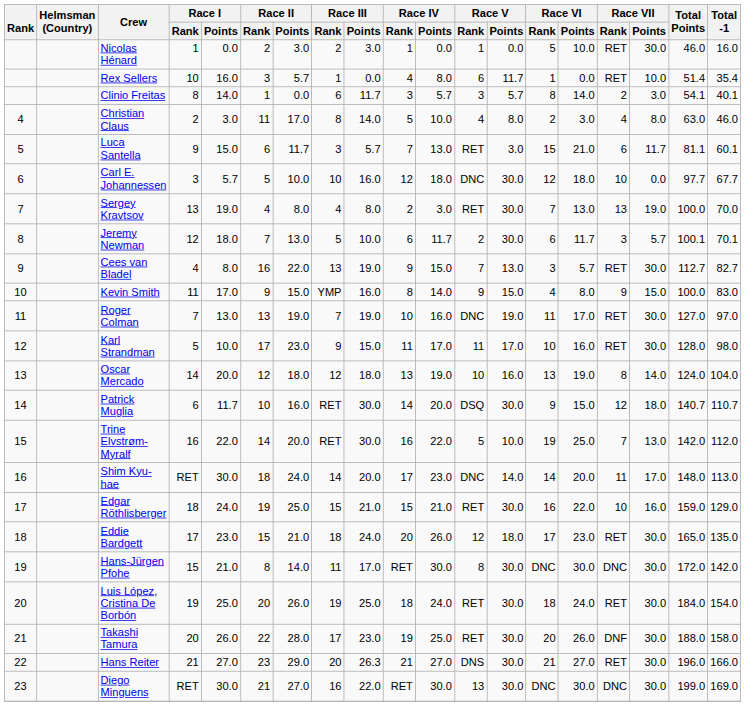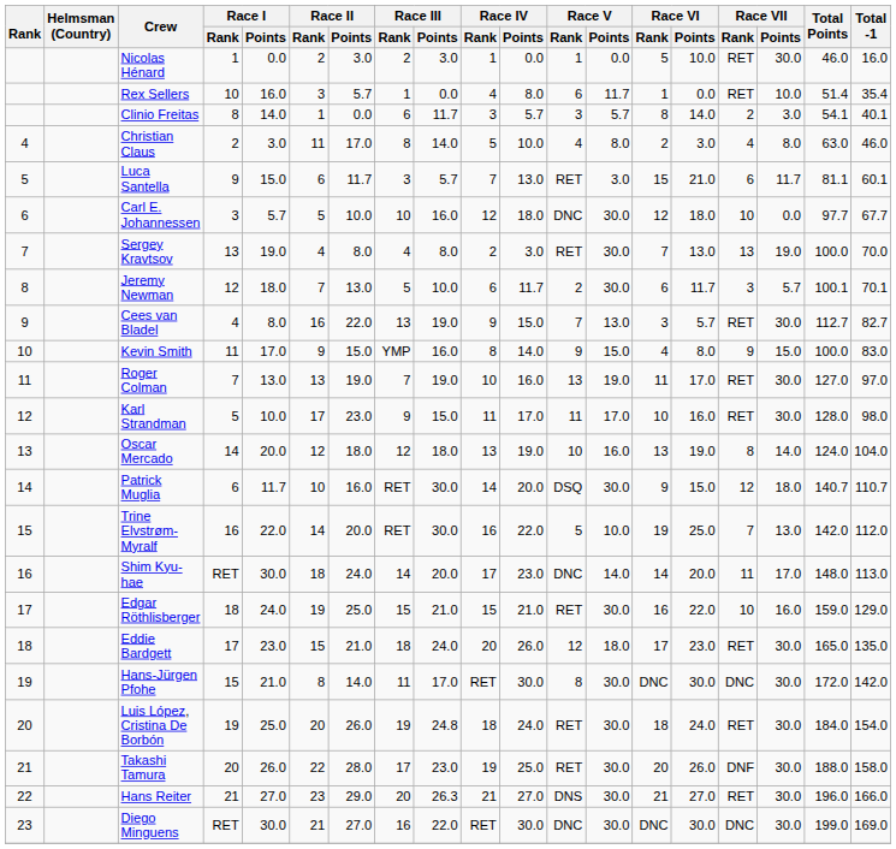 <table class="wikitable" style="text-align:right; font-size:90%">
 <tr>
 <th rowspan="2"><br>Rank</th>
 <th rowspan="2">Helmsman (Country)</th>
 <th rowspan="2">Crew</th>
 <th colspan="2">Race I</th>
 <th colspan="2">Race II</th>
 <th colspan="2">Race III</th>
 <th colspan="2">Race IV</th>
 <th colspan="2">Race V</th>
 <th colspan="2">Race VI</th>
 <th colspan="2">Race VII</th>
 <th rowspan="2">Total <br>Points <br> </th>
 <th rowspan="2">Total<br>-1<br> </th>
 </tr>
 <tr>
 <th>Rank</th>
 <th>Points</th>
 <th>Rank</th>
 <th>Points</th>
 <th>Rank</th>
 <th>Points</th>
 <th>Rank</th>
 <th>Points</th>
 <th>Rank</th>
 <th>Points</th>
 <th>Rank</th>
 <th>Points</th>
 <th>Rank</th>
 <th>Points</th>
 </tr>
 <tr style="vertical-align:top;">
 <td align=center></td>
 <td align=left></td>
 <td align=left><a href='#'>Nicolas Hénard</a> </td>
 <td>1</td>
 <td>0.0</td>
 <td>2</td>
 <td>3.0</td>
 <td>2</td>
 <td>3.0</td>
 <td>1</td>
 <td>0.0</td>
 <td>1</td>
 <td>0.0</td>
 <td>5</td>
 <td>10.0</td>
 <td>RET</td>
 <td>30.0</td>
 <td>46.0</td>
 <td>16.0</td>
 </tr>
 <tr>
 <td align=center></td>
 <td align=left></td>
 <td align=left><a href='#'>Rex Sellers</a> </td>
 <td>10</td>
 <td>16.0</td>
 <td>3</td>
 <td>5.7</td>
 <td>1</td>
 <td>0.0</td>
 <td>4</td>
 <td>8.0</td>
 <td>6</td>
 <td>11.7</td>
 <td>1</td>
 <td>0.0</td>
 <td>RET</td>
 <td>10.0</td>
 <td>51.4</td>
 <td>35.4</td>
 </tr>
 <tr>
 <td align=center></td>
 <td align=left></td>
 <td align=left><a href='#'>Clinio Freitas</a> </td>
 <td>8</td>
 <td>14.0</td>
 <td>1</td>
 <td>0.0</td>
 <td>6</td>
 <td>11.7</td>
 <td>3</td>
 <td>5.7</td>
 <td>3</td>
 <td>5.7</td>
 <td>8</td>
 <td>14.0</td>
 <td>2</td>
 <td>3.0</td>
 <td>54.1</td>
 <td>40.1</td>
 </tr>
 <tr>
 <td align=center>4</td>
 <td align=left></td>
 <td align=left><a href='#'>Christian Claus</a> </td>
 <td>2</td>
 <td>3.0</td>
 <td>11</td>
 <td>17.0</td>
 <td>8</td>
 <td>14.0</td>
 <td>5</td>
 <td>10.0</td>
 <td>4</td>
 <td>8.0</td>
 <td>2</td>
 <td>3.0</td>
 <td>4</td>
 <td>8.0</td>
 <td>63.0</td>
 <td>46.0</td>
 </tr>
 <tr>
 <td align=center>5</td>
 <td align=left></td>
 <td align=left><a href='#'>Luca Santella</a> </td>
 <td>9</td>
 <td>15.0</td>
 <td>6</td>
 <td>11.7</td>
 <td>3</td>
 <td>5.7</td>
 <td>7</td>
 <td>13.0</td>
 <td>RET</td>
 <td>3.0</td>
 <td>15</td>
 <td>21.0</td>
 <td>6</td>
 <td>11.7</td>
 <td>81.1</td>
 <td>60.1</td>
 </tr>
 <tr>
 <td align=center>6</td>
 <td align=left></td>
 <td align=left><a href='#'>Carl E. Johannessen</a> </td>
 <td>3</td>
 <td>5.7</td>
 <td>5</td>
 <td>10.0</td>
 <td>10</td>
 <td>16.0</td>
 <td>12</td>
 <td>18.0</td>
 <td>DNC</td>
 <td>30.0</td>
 <td>12</td>
 <td>18.0</td>
 <td>10</td>
 <td>0.0</td>
 <td>97.7</td>
 <td>67.7</td>
 </tr>
 <tr>
 <td align=center>7</td>
 <td align=left></td>
 <td align=left><a href='#'>Sergey Kravtsov</a> </td>
 <td>13</td>
 <td>19.0</td>
 <td>4</td>
 <td>8.0</td>
 <td>4</td>
 <td>8.0</td>
 <td>2</td>
 <td>3.0</td>
 <td>RET</td>
 <td>30.0</td>
 <td>7</td>
 <td>13.0</td>
 <td>13</td>
 <td>19.0</td>
 <td>100.0</td>
 <td>70.0</td>
 </tr>
 <tr>
 <td align=center>8</td>
 <td align=left></td>
 <td align=left><a href='#'>Jeremy Newman</a> </td>
 <td>12</td>
 <td>18.0</td>
 <td>7</td>
 <td>13.0</td>
 <td>5</td>
 <td>10.0</td>
 <td>6</td>
 <td>11.7</td>
 <td>2</td>
 <td>30.0</td>
 <td>6</td>
 <td>11.7</td>
 <td>3</td>
 <td>5.7</td>
 <td>100.1</td>
 <td>70.1</td>
 </tr>
 <tr>
 <td align=center>9</td>
 <td align=left></td>
 <td align=left><a href='#'>Cees van Bladel</a> </td>
 <td>4</td>
 <td>8.0</td>
 <td>16</td>
 <td>22.0</td>
 <td>13</td>
 <td>19.0</td>
 <td>9</td>
 <td>15.0</td>
 <td>7</td>
 <td>13.0</td>
 <td>3</td>
 <td>5.7</td>
 <td>RET</td>
 <td>30.0</td>
 <td>112.7</td>
 <td>82.7</td>
 </tr>
 <tr>
 <td align=center>10</td>
 <td align=left></td>
 <td align=left><a href='#'>Kevin Smith</a> </td>
 <td>11</td>
 <td>17.0</td>
 <td>9</td>
 <td>15.0</td>
 <td>YMP</td>
 <td>16.0</td>
 <td>8</td>
 <td>14.0</td>
 <td>9</td>
 <td>15.0</td>
 <td>4</td>
 <td>8.0</td>
 <td>9</td>
 <td>15.0</td>
 <td>100.0</td>
 <td>83.0</td>
 </tr>
 <tr>
 <td align=center>11</td>
 <td align=left></td>
 <td align=left><a href='#'>Roger Colman</a> </td>
 <td>7</td>
 <td>13.0</td>
 <td>13</td>
 <td>19.0</td>
 <td>7</td>
 <td>19.0</td>
 <td>10</td>
 <td>16.0</td>
-<td>DNC</td>
+<td>13</td>
 <td>19.0</td>
 <td>11</td>
 <td>17.0</td>
 <td>RET</td>
 <td>30.0</td>
 <td>127.0</td>
 <td>97.0</td>
 </tr>
 <tr>
 <td align=center>12</td>
 <td align=left></td>
 <td align=left><a href='#'>Karl Strandman</a> </td>
 <td>5</td>
 <td>10.0</td>
 <td>17</td>
 <td>23.0</td>
 <td>9</td>
 <td>15.0</td>
 <td>11</td>
 <td>17.0</td>
 <td>11</td>
 <td>17.0</td>
 <td>10</td>
 <td>16.0</td>
 <td>RET</td>
 <td>30.0</td>
 <td>128.0</td>
 <td>98.0</td>
 </tr>
 <tr>
 <td align=center>13</td>
 <td align=left></td>
 <td align=left><a href='#'>Oscar Mercado</a> </td>
 <td>14</td>
 <td>20.0</td>
 <td>12</td>
 <td>18.0</td>
 <td>12</td>
 <td>18.0</td>
 <td>13</td>
 <td>19.0</td>
 <td>10</td>
 <td>16.0</td>
 <td>13</td>
 <td>19.0</td>
 <td>8</td>
 <td>14.0</td>
 <td>124.0</td>
 <td>104.0</td>
 </tr>
 <tr>
 <td align=center>14</td>
 <td align=left></td>
 <td align=left><a href='#'>Patrick Muglia</a> </td>
 <td>6</td>
 <td>11.7</td>
 <td>10</td>
 <td>16.0</td>
 <td>RET</td>
 <td>30.0</td>
 <td>14</td>
 <td>20.0</td>
 <td>DSQ</td>
 <td>30.0</td>
 <td>9</td>
 <td>15.0</td>
 <td>12</td>
 <td>18.0</td>
 <td>140.7</td>
 <td>110.7</td>
 </tr>
 <tr>
 <td align=center>15</td>
 <td align=left></td>
 <td align=left><a href='#'>Trine Elvstrøm-Myralf</a> </td>
 <td>16</td>
 <td>22.0</td>
 <td>14</td>
 <td>20.0</td>
 <td>RET</td>
 <td>30.0</td>
 <td>16</td>
 <td>22.0</td>
 <td>5</td>
 <td>10.0</td>
 <td>19</td>
 <td>25.0</td>
 <td>7</td>
 <td>13.0</td>
 <td>142.0</td>
 <td>112.0</td>
 </tr>
 <tr>
 <td align=center>16</td>
 <td align=left></td>
 <td align=left><a href='#'>Shim Kyu-hae</a> </td>
 <td>RET</td>
 <td>30.0</td>
 <td>18</td>
 <td>24.0</td>
 <td>14</td>
 <td>20.0</td>
 <td>17</td>
 <td>23.0</td>
 <td>DNC</td>
 <td>14.0</td>
 <td>14</td>
 <td>20.0</td>
 <td>11</td>
 <td>17.0</td>
 <td>148.0</td>
 <td>113.0</td>
 </tr>
 <tr>
 <td align=center>17</td>
 <td align=left></td>
 <td align=left><a href='#'>Edgar Röthlisberger</a> </td>
 <td>18</td>
 <td>24.0</td>
 <td>19</td>
 <td>25.0</td>
 <td>15</td>
 <td>21.0</td>
 <td>15</td>
 <td>21.0</td>
 <td>RET</td>
 <td>30.0</td>
 <td>16</td>
 <td>22.0</td>
 <td>10</td>
 <td>16.0</td>
 <td>159.0</td>
 <td>129.0</td>
 </tr>
 <tr>
 <td align=center>18</td>
 <td align=left></td>
 <td align=left><a href='#'>Eddie Bardgett</a> </td>
 <td>17</td>
 <td>23.0</td>
 <td>15</td>
 <td>21.0</td>
 <td>18</td>
 <td>24.0</td>
 <td>20</td>
 <td>26.0</td>
 <td>12</td>
 <td>18.0</td>
 <td>17</td>
 <td>23.0</td>
 <td>RET</td>
 <td>30.0</td>
 <td>165.0</td>
 <td>135.0</td>
 </tr>
 <tr>
 <td align=center>19</td>
 <td align=left></td>
 <td align=left><a href='#'>Hans-Jürgen Pfohe</a> </td>
 <td>15</td>
 <td>21.0</td>
 <td>8</td>
 <td>14.0</td>
 <td>11</td>
 <td>17.0</td>
 <td>RET</td>
 <td>30.0</td>
 <td>8</td>
 <td>30.0</td>
 <td>DNC</td>
 <td>30.0</td>
 <td>DNC</td>
 <td>30.0</td>
 <td>172.0</td>
 <td>142.0</td>
 </tr>
 <tr>
 <td align=center>20</td>
 <td align=left></td>
 <td align=left><a href='#'>Luis López</a>, <a href='#'>Cristina De Borbón</a> </td>
 <td>19</td>
 <td>25.0</td>
 <td>20</td>
 <td>26.0</td>
 <td>19</td>
-<td>25.0</td>
+<td>24.8</td>
 <td>18</td>
 <td>24.0</td>
 <td>RET</td>
 <td>30.0</td>
 <td>18</td>
 <td>24.0</td>
 <td>RET</td>
 <td>30.0</td>
 <td>184.0</td>
 <td>154.0</td>
 </tr>
 <tr>
 <td align=center>21</td>
 <td align=left></td>
 <td align=left><a href='#'>Takashi Tamura</a> </td>
 <td>20</td>
 <td>26.0</td>
 <td>22</td>
 <td>28.0</td>
 <td>17</td>
 <td>23.0</td>
 <td>19</td>
 <td>25.0</td>
 <td>RET</td>
 <td>30.0</td>
 <td>20</td>
 <td>26.0</td>
 <td>DNF</td>
 <td>30.0</td>
 <td>188.0</td>
 <td>158.0</td>
 </tr>
 <tr>
 <td align=center>22</td>
 <td align=left></td>
 <td align=left><a href='#'>Hans Reiter</a> </td>
 <td>21</td>
 <td>27.0</td>
 <td>23</td>
 <td>29.0</td>
 <td>20</td>
 <td>26.3</td>
 <td>21</td>
 <td>27.0</td>
 <td>DNS</td>
 <td>30.0</td>
 <td>21</td>
 <td>27.0</td>
 <td>RET</td>
 <td>30.0</td>
 <td>196.0</td>
 <td>166.0</td>
 </tr>
 <tr>
 <td align=center>23</td>
 <td align=left></td>
 <td align=left><a href='#'>Diego Minguens</a> </td>
 <td>RET</td>
 <td>30.0</td>
 <td>21</td>
 <td>27.0</td>
 <td>16</td>
 <td>22.0</td>
 <td>RET</td>
 <td>30.0</td>
-<td>13</td>
+<td>DNC</td>
 <td>30.0</td>
 <td>DNC</td>
 <td>30.0</td>
 <td>DNC</td>
 <td>30.0</td>
 <td>199.0</td>
 <td>169.0</td>
 </tr>
 <tr>
 </tr>
 </table>
